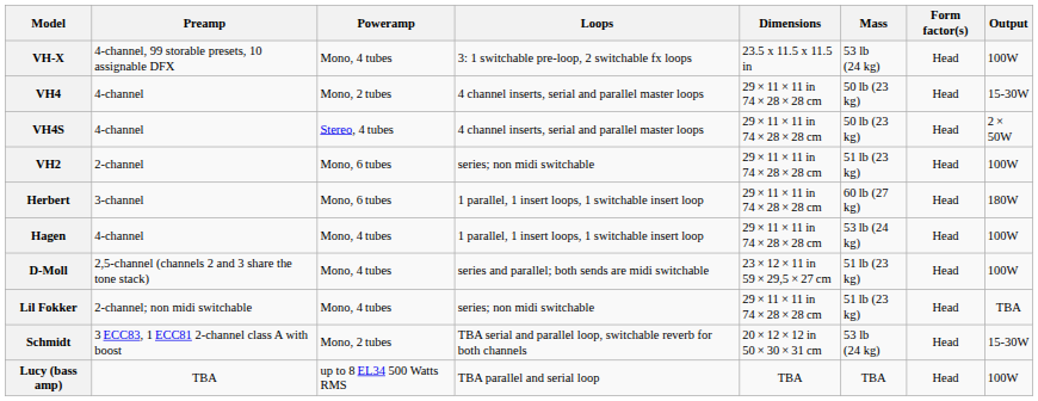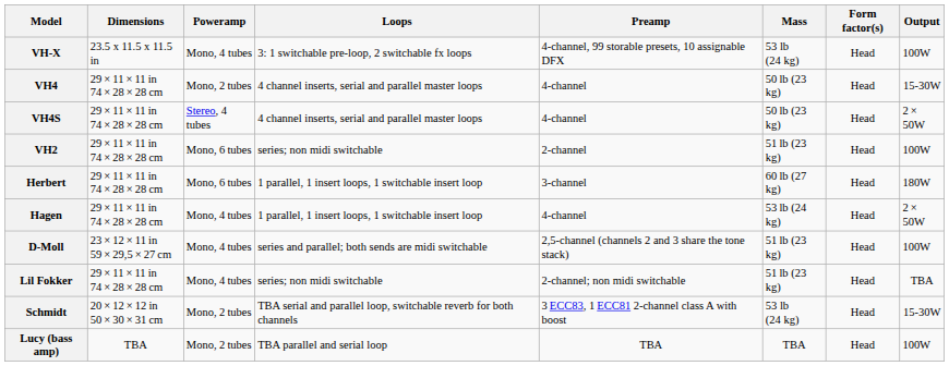 <table class="wikitable" style="font-size:95%;">
 <tr>
 <th>Model</th>
-<th>Preamp</th>
+<th>Dimensions</th>
 <th>Poweramp</th>
 <th>Loops</th>
-<th>Dimensions</th>
+<th>Preamp</th>
 <th>Mass</th>
 <th>Form factor(s)</th>
 <th>Output</th>
 </tr>
 <tr>
 <th>VH-X</th>
-<td>4-channel, 99 storable presets, 10 assignable DFX</td>
+<td>23.5 x 11.5 x 11.5 in</td>
 <td>Mono, 4 tubes </td>
 <td>3: 1 switchable pre-loop, 2 switchable fx loops</td>
-<td>23.5 x 11.5 x 11.5 in</td>
+<td>4-channel, 99 storable presets, 10 assignable DFX</td>
 <td>53 lb (24 kg)</td>
 <td align="center">Head</td>
 <td>100W</td>
 </tr>
 <tr>
 <th>VH4</th>
-<td>4-channel</td>
+<td>29 × 11 × 11 in<br>74 × 28 × 28 cm</td>
 <td>Mono, 2 tubes</td>
 <td>4 channel inserts, serial and parallel master loops</td>
-<td>29 × 11 × 11 in<br>74 × 28 × 28 cm</td>
+<td>4-channel</td>
 <td>50 lb (23 kg)</td>
 <td align="center">Head</td>
 <td align="center">15-30W</td>
 </tr>
 <tr>
 <th>VH4S</th>
-<td>4-channel</td>
+<td>29 × 11 × 11 in<br>74 × 28 × 28 cm</td>
 <td><a href='#'>Stereo</a>, 4 tubes</td>
 <td>4 channel inserts, serial and parallel master loops</td>
-<td>29 × 11 × 11 in<br>74 × 28 × 28 cm</td>
+<td>4-channel</td>
 <td>50 lb (23 kg)</td>
 <td align="center">Head</td>
 <td>2 × 50W</td>
 </tr>
 <tr>
 <th>VH2</th>
-<td>2-channel</td>
+<td>29 × 11 × 11 in<br>74 × 28 × 28 cm</td>
 <td>Mono, 6 tubes</td>
 <td>series; non midi switchable</td>
-<td>29 × 11 × 11 in<br>74 × 28 × 28 cm</td>
+<td>2-channel</td>
 <td>51 lb (23 kg)</td>
 <td align="center">Head</td>
 <td>100W</td>
 </tr>
 <tr>
 <th>Herbert</th>
-<td>3-channel</td>
+<td>29 × 11 × 11 in<br>74 × 28 × 28 cm</td>
 <td>Mono, 6 tubes</td>
 <td>1 parallel, 1 insert loops, 1 switchable insert loop</td>
-<td>29 × 11 × 11 in<br>74 × 28 × 28 cm</td>
+<td>3-channel</td>
 <td>60 lb (27 kg)</td>
 <td align="center">Head</td>
 <td>180W</td>
 </tr>
 <tr>
 <th>Hagen</th>
-<td>4-channel</td>
+<td>29 × 11 × 11 in<br>74 × 28 × 28 cm</td>
 <td>Mono, 4 tubes</td>
 <td>1 parallel, 1 insert loops, 1 switchable insert loop</td>
-<td>29 × 11 × 11 in<br>74 × 28 × 28 cm</td>
+<td>4-channel</td>
 <td>53 lb (24 kg)</td>
 <td align="center">Head</td>
-<td>100W</td>
+<td>2 × 50W</td>
 </tr>
 <tr>
 <th>D-Moll</th>
-<td>2,5-channel (channels 2 and 3 share the tone stack)</td>
+<td>23 × 12 × 11 in<br>59 × 29,5 × 27 cm</td>
 <td>Mono, 4 tubes</td>
 <td>series and parallel; both sends are midi switchable</td>
-<td>23 × 12 × 11 in<br>59 × 29,5 × 27 cm</td>
+<td>2,5-channel (channels 2 and 3 share the tone stack)</td>
 <td>51 lb (23 kg)</td>
 <td align="center">Head</td>
 <td>100W</td>
 </tr>
 <tr>
 <th>Lil Fokker</th>
-<td>2-channel; non midi switchable</td>
+<td>29 × 11 × 11 in<br>74 × 28 × 28 cm</td>
 <td>Mono, 4 tubes</td>
 <td>series; non midi switchable</td>
-<td>29 × 11 × 11 in<br>74 × 28 × 28 cm</td>
+<td>2-channel; non midi switchable</td>
 <td>51 lb (23 kg)</td>
 <td align="center">Head</td>
 <td align="center">TBA</td>
 </tr>
 <tr>
 <th>Schmidt</th>
-<td>3 <a href='#'>ECC83</a>, 1 <a href='#'>ECC81</a> 2-channel class A with boost</td>
+<td>20 × 12 × 12 in<br>50 × 30 × 31 cm</td>
 <td>Mono, 2 tubes</td>
 <td>TBA serial and parallel loop, switchable reverb for both channels</td>
-<td>20 × 12 × 12 in<br>50 × 30 × 31 cm</td>
+<td>3 <a href='#'>ECC83</a>, 1 <a href='#'>ECC81</a> 2-channel class A with boost</td>
 <td>53 lb (24 kg)</td>
 <td align="center">Head</td>
 <td align="center">15-30W</td>
 </tr>
 <tr>
 <th>Lucy (bass amp)</th>
 <td align="center">TBA</td>
-<td>up to 8 <a href='#'>EL34</a> 500 Watts RMS</td>
+<td>Mono, 2 tubes</td>
 <td>TBA parallel and serial loop</td>
 <td align="center">TBA</td>
 <td align="center">TBA</td>
 <td align="center">Head</td>
 <td>100W</td>
 </tr>
 </table>
